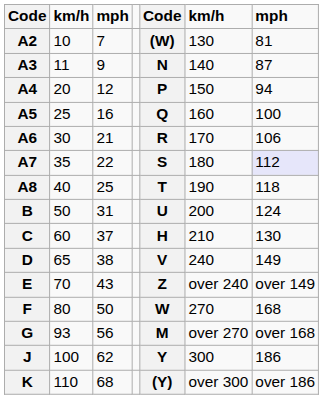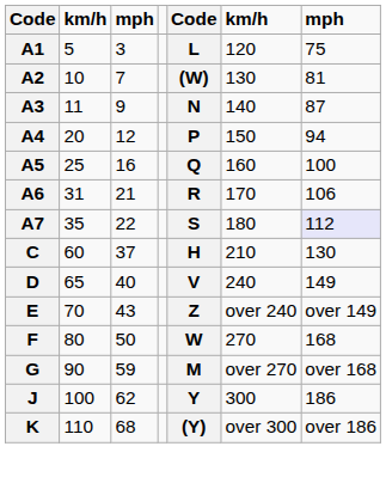 <table class="wikitable">
 <tr>
 <th><strong>Code</strong></th>
 <td><strong>km/h</strong></td>
 <td><strong>mph</strong></td>
 <td></td>
 <th><strong>Code</strong></th>
 <td><strong>km/h</strong></td>
 <td><strong>mph</strong></td>
+</tr>
+<tr>
+<th>A1</th>
+<td>5</td>
+<td>3</td>
+<td></td>
+<th>L</th>
+<td>120</td>
+<td>75</td>
 </tr>
 <tr>
 <th>A2</th>
 <td>10</td>
 <td>7</td>
 <td></td>
 <th>(W)</th>
 <td>130</td>
 <td>81</td>
 </tr>
 <tr>
 <th>A3</th>
 <td>11</td>
 <td>9</td>
 <td></td>
 <th>N</th>
 <td>140</td>
 <td>87</td>
 </tr>
 <tr>
 <th>A4</th>
 <td>20</td>
 <td>12</td>
 <td></td>
 <th>P</th>
 <td>150</td>
 <td>94</td>
 </tr>
 <tr>
 <th>A5</th>
 <td>25</td>
 <td>16</td>
 <td></td>
 <th>Q</th>
 <td>160</td>
 <td>100</td>
 </tr>
 <tr>
 <th>A6</th>
-<td>30</td>
+<td>31</td>
 <td>21</td>
 <td></td>
 <th>R</th>
 <td>170</td>
 <td>106</td>
 </tr>
 <tr>
 <th>A7</th>
 <td>35</td>
 <td>22</td>
 <td></td>
 <th>S</th>
 <td>180</td>
 <td style="background: lavender;">112</td>
 </tr>
 <tr>
-<th>A8</th>
-<td>40</td>
-<td>25</td>
-<td></td>
-<th>T</th>
-<td>190</td>
-<td>118</td>
-</tr>
-<tr>
-<th>B</th>
-<td>50</td>
-<td>31</td>
-<td></td>
-<th>U</th>
-<td>200</td>
-<td>124</td>
-</tr>
-<tr>
 <th>C</th>
 <td>60</td>
 <td>37</td>
 <td></td>
 <th>H</th>
 <td>210</td>
 <td>130</td>
 </tr>
 <tr>
 <th>D</th>
 <td>65</td>
-<td>38</td>
+<td>40</td>
 <td></td>
 <th>V</th>
 <td>240</td>
 <td>149</td>
 </tr>
 <tr>
 <th>E</th>
 <td>70</td>
 <td>43</td>
 <td></td>
 <th>Z</th>
 <td>over 240</td>
 <td>over 149</td>
 </tr>
 <tr>
 <th>F</th>
 <td>80</td>
 <td>50</td>
 <td></td>
 <th>W</th>
 <td>270</td>
 <td>168</td>
 </tr>
 <tr>
 <th>G</th>
-<td>93</td>
-<td>56</td>
+<td>90</td>
+<td>59</td>
 <td></td>
 <th>M</th>
 <td>over 270</td>
 <td>over 168</td>
 </tr>
 <tr>
 <th>J</th>
 <td>100</td>
 <td>62</td>
 <td></td>
 <th>Y</th>
 <td>300</td>
 <td>186</td>
 </tr>
 <tr>
 <th>K</th>
 <td>110</td>
 <td>68</td>
 <td></td>
 <th>(Y)</th>
 <td>over 300</td>
 <td>over 186</td>
 </tr>
 </table>
